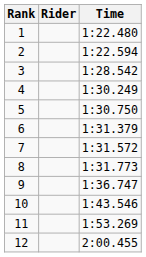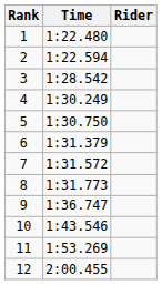 <table class="wikitable sortable"  style="text-align:center">
 <tr>
 <th>Rank</th>
+<th>Time</th>
 <th>Rider</th>
-<th>Time</th>
 </tr>
 <tr>
 <td>1</td>
+<td>1:22.480</td>
 <td align="left"></td>
-<td>1:22.480</td>
 </tr>
 <tr>
 <td>2</td>
+<td>1:22.594</td>
 <td align="left"></td>
-<td>1:22.594</td>
 </tr>
 <tr>
 <td>3</td>
+<td>1:28.542</td>
 <td align="left"></td>
-<td>1:28.542</td>
 </tr>
 <tr>
 <td>4</td>
+<td>1:30.249</td>
 <td align="left"></td>
-<td>1:30.249</td>
 </tr>
 <tr>
 <td>5</td>
+<td>1:30.750</td>
 <td align="left"></td>
-<td>1:30.750</td>
 </tr>
 <tr>
 <td>6</td>
+<td>1:31.379</td>
 <td align="left"></td>
-<td>1:31.379</td>
 </tr>
 <tr>
 <td>7</td>
+<td>1:31.572</td>
 <td align="left"></td>
-<td>1:31.572</td>
 </tr>
 <tr>
 <td>8</td>
+<td>1:31.773</td>
 <td align="left"></td>
-<td>1:31.773</td>
 </tr>
 <tr>
 <td>9</td>
+<td>1:36.747</td>
 <td align="left"></td>
-<td>1:36.747</td>
 </tr>
 <tr>
 <td>10</td>
+<td>1:43.546</td>
 <td align="left"></td>
-<td>1:43.546</td>
 </tr>
 <tr>
 <td>11</td>
+<td>1:53.269</td>
 <td align="left"></td>
-<td>1:53.269</td>
 </tr>
 <tr>
 <td>12</td>
+<td>2:00.455</td>
 <td align="left"></td>
-<td>2:00.455</td>
 </tr>
 </table>
